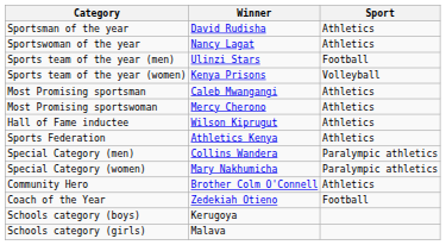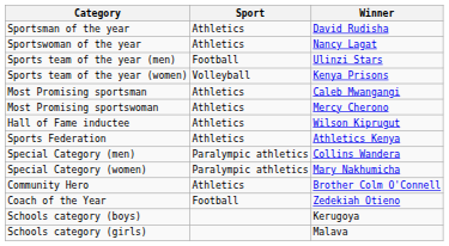 <table class="wikitable">
 <tr>
 <th>Category</th>
+<th>Sport</th>
 <th>Winner</th>
-<th>Sport</th>
 </tr>
 <tr>
 <td>Sportsman of the year</td>
+<td>Athletics</td>
 <td><a href='#'>David Rudisha</a></td>
-<td>Athletics</td>
 </tr>
 <tr>
 <td>Sportswoman of the year</td>
+<td>Athletics</td>
 <td><a href='#'>Nancy Lagat</a></td>
-<td>Athletics</td>
 </tr>
 <tr>
 <td>Sports team of the year (men)</td>
+<td>Football</td>
 <td><a href='#'>Ulinzi Stars</a></td>
-<td>Football</td>
 </tr>
 <tr>
 <td>Sports team of the year (women)</td>
+<td>Volleyball</td>
 <td><a href='#'>Kenya Prisons</a></td>
-<td>Volleyball</td>
 </tr>
 <tr>
 <td>Most Promising sportsman</td>
+<td>Athletics</td>
 <td><a href='#'>Caleb Mwangangi</a></td>
-<td>Athletics</td>
 </tr>
 <tr>
 <td>Most Promising sportswoman</td>
+<td>Athletics</td>
 <td><a href='#'>Mercy Cherono</a></td>
-<td>Athletics</td>
 </tr>
 <tr>
 <td>Hall of Fame inductee</td>
+<td>Athletics</td>
 <td><a href='#'>Wilson Kiprugut</a></td>
-<td>Athletics</td>
 </tr>
 <tr>
 <td>Sports Federation</td>
+<td>Athletics</td>
 <td><a href='#'>Athletics Kenya</a></td>
-<td>Athletics</td>
 </tr>
 <tr>
 <td>Special Category (men)</td>
+<td>Paralympic athletics</td>
 <td><a href='#'>Collins Wandera</a></td>
-<td>Paralympic athletics</td>
 </tr>
 <tr>
 <td>Special Category (women)</td>
+<td>Paralympic athletics</td>
 <td><a href='#'>Mary Nakhumicha</a></td>
-<td>Paralympic athletics</td>
 </tr>
 <tr>
 <td>Community Hero</td>
+<td>Athletics</td>
 <td><a href='#'>Brother Colm O'Connell</a></td>
-<td>Athletics</td>
 </tr>
 <tr>
 <td>Coach of the Year</td>
+<td>Football</td>
 <td><a href='#'>Zedekiah Otieno</a></td>
-<td>Football</td>
 </tr>
 <tr>
 <td>Schools category (boys)</td>
+<td></td>
 <td>Kerugoya</td>
-<td></td>
 </tr>
 <tr>
 <td>Schools category (girls)</td>
+<td></td>
 <td>Malava</td>
-<td></td>
 </tr>
 </table>
